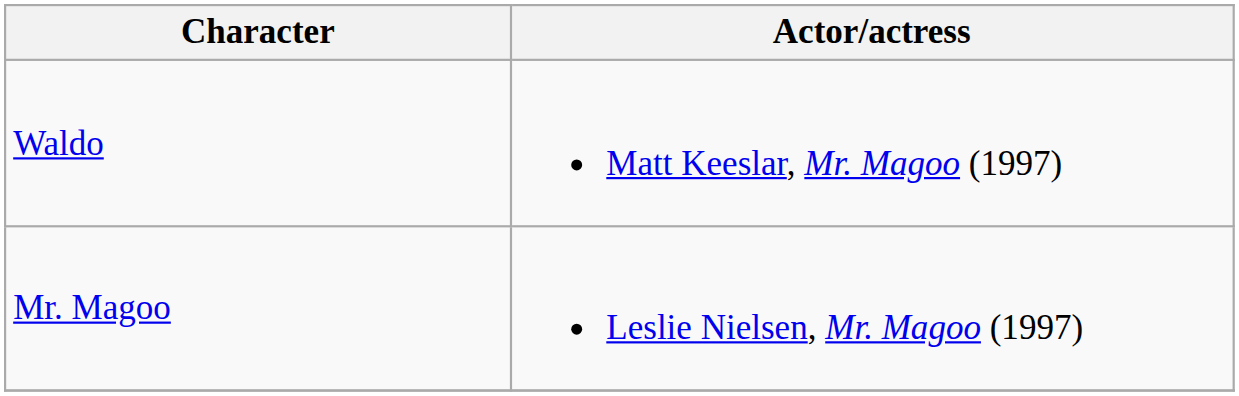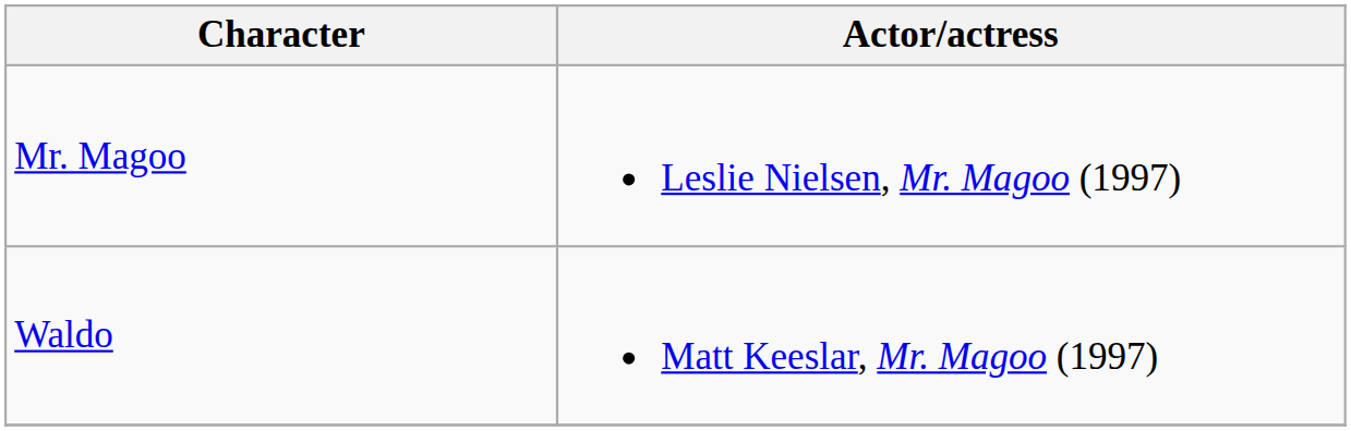 <table style="width:90%;" class="wikitable">
 <tr>
 <th style="width:35%;">Character</th>
 <th style="width:50%;">Actor/actress</th>
 </tr>
 <tr>
+<td><a href='#'>Mr. Magoo</a></td>
+<td><br><ul><li><a href='#'>Leslie Nielsen</a>, <em><a href='#'>Mr. Magoo</a></em> (1997)</li></ul></td>
+</tr>
+<tr>
 <td><a href='#'>Waldo</a></td>
 <td><br><ul><li><a href='#'>Matt Keeslar</a>, <em><a href='#'>Mr. Magoo</a></em> (1997)</li></ul></td>
-</tr>
-<tr>
-<td><a href='#'>Mr. Magoo</a></td>
-<td><br><ul><li><a href='#'>Leslie Nielsen</a>, <em><a href='#'>Mr. Magoo</a></em> (1997)</li></ul></td>
 </tr>
 <tr |}>
 </tr>
 </table>
